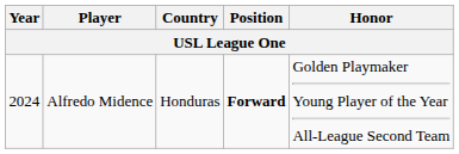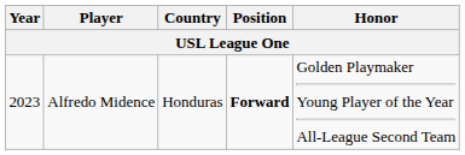 <table class="wikitable">
 <tr>
 <th>Year</th>
 <th>Player</th>
 <th>Country</th>
 <th>Position</th>
 <th>Honor</th>
 </tr>
 <tr>
 <th colspan=5 align=center>USL League One</th>
 </tr>
 <tr>
-<td>2024</td>
+<td>2023</td>
 <td>Alfredo Midence</td>
 <td> Honduras</td>
 <td><strong>Forward</strong></td>
 <td>Golden Playmaker<hr>Young Player of the Year<hr>All-League Second Team</td>
 </tr>
 </table>
